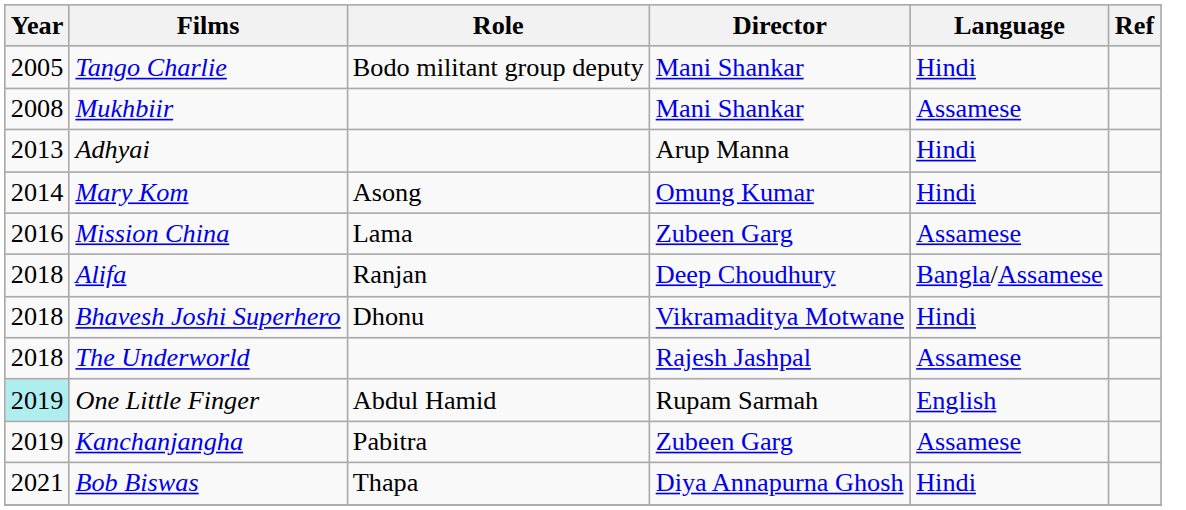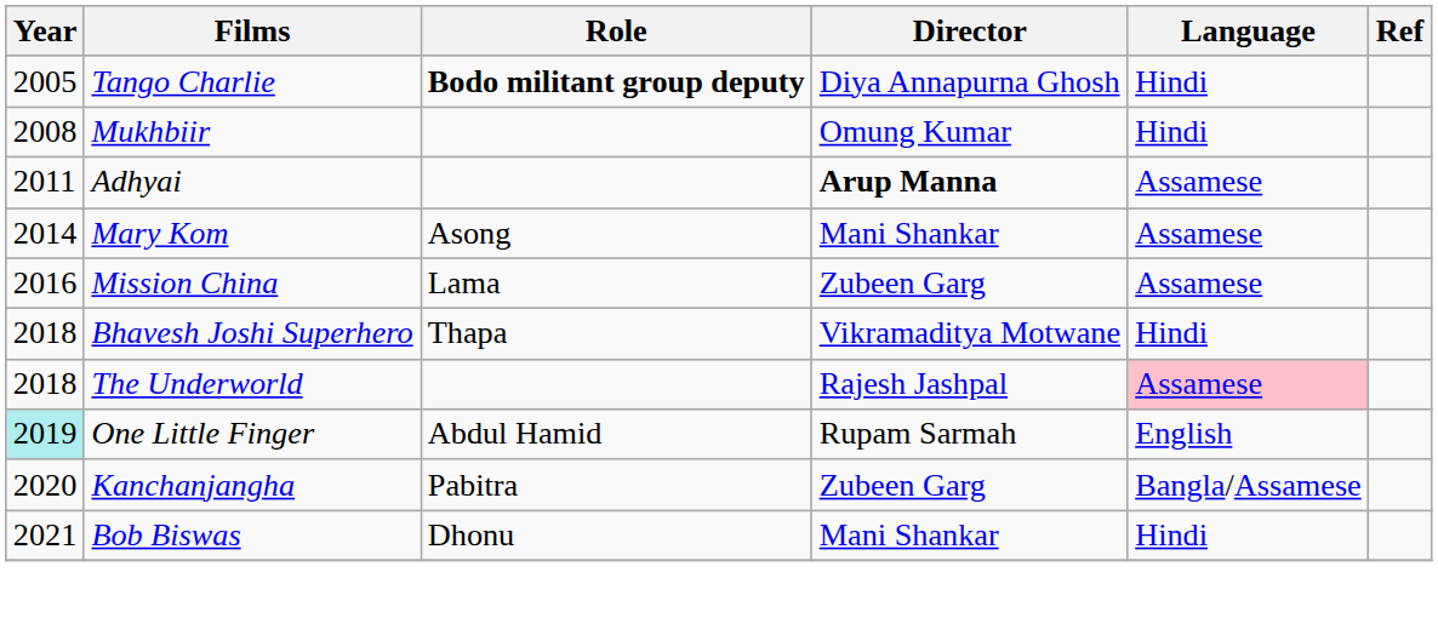 <table class="wikitable">
 <tr>
 <th>Year</th>
 <th>Films</th>
 <th>Role</th>
 <th>Director</th>
 <th>Language</th>
 <th>Ref</th>
 </tr>
 <tr>
 <td>2005</td>
 <td><em><a href='#'>Tango Charlie</a></em></td>
-<td>Bodo militant group deputy</td>
-<td><a href='#'>Mani Shankar</a></td>
+<td><strong>Bodo militant group deputy</strong></td>
+<td><a href='#'>Diya Annapurna Ghosh</a></td>
 <td><a href='#'>Hindi</a></td>
 <td align="center"></td>
 </tr>
 <tr>
 <td>2008</td>
 <td><em><a href='#'>Mukhbiir</a></em></td>
 <td></td>
-<td><a href='#'>Mani Shankar</a></td>
-<td><a href='#'>Assamese</a></td>
+<td><a href='#'>Omung Kumar</a></td>
+<td><a href='#'>Hindi</a></td>
 <td align="center"></td>
 </tr>
 <tr>
-<td>2013</td>
+<td>2011</td>
 <td><em>Adhyai</em></td>
 <td></td>
-<td>Arup Manna</td>
-<td><a href='#'>Hindi</a></td>
+<td><strong>Arup Manna</strong></td>
+<td><a href='#'>Assamese</a></td>
 <td align="center"></td>
 </tr>
 <tr>
 <td>2014</td>
 <td><em><a href='#'>Mary Kom</a></em></td>
 <td>Asong</td>
-<td><a href='#'>Omung Kumar</a></td>
-<td><a href='#'>Hindi</a></td>
+<td><a href='#'>Mani Shankar</a></td>
+<td><a href='#'>Assamese</a></td>
 <td align="center"></td>
 </tr>
 <tr>
 <td>2016</td>
 <td><em><a href='#'>Mission China</a></em></td>
 <td>Lama</td>
 <td><a href='#'>Zubeen Garg</a></td>
 <td><a href='#'>Assamese</a></td>
 <td align="center"></td>
 </tr>
 <tr>
 <td>2018</td>
-<td><em><a href='#'>Alifa</a></em></td>
-<td>Ranjan</td>
-<td><a href='#'>Deep Choudhury</a></td>
-<td><a href='#'>Bangla</a>/<a href='#'>Assamese</a></td>
-<td align="center"></td>
-</tr>
-<tr>
-<td>2018</td>
 <td><em><a href='#'>Bhavesh Joshi Superhero</a></em></td>
-<td>Dhonu</td>
+<td>Thapa</td>
 <td><a href='#'>Vikramaditya Motwane</a></td>
 <td><a href='#'>Hindi</a></td>
 <td align="center"></td>
 </tr>
 <tr>
 <td>2018</td>
 <td><em><a href='#'>The Underworld</a></em></td>
 <td></td>
 <td><a href='#'>Rajesh Jashpal</a></td>
-<td><a href='#'>Assamese</a></td>
+<td style="background: pink;"><a href='#'>Assamese</a></td>
 <td align="center"></td>
 </tr>
 <tr>
 <td style="background: paleturquoise;">2019</td>
 <td><em>One Little Finger</em></td>
 <td>Abdul Hamid</td>
 <td>Rupam Sarmah</td>
 <td><a href='#'>English</a></td>
 <td align="center"></td>
 </tr>
 <tr>
-<td>2019</td>
+<td>2020</td>
 <td><em><a href='#'>Kanchanjangha</a></em></td>
 <td>Pabitra</td>
 <td><a href='#'>Zubeen Garg</a></td>
-<td><a href='#'>Assamese</a></td>
+<td><a href='#'>Bangla</a>/<a href='#'>Assamese</a></td>
 <td align="center"></td>
 </tr>
 <tr>
 <td>2021</td>
 <td><em><a href='#'>Bob Biswas</a></em></td>
-<td>Thapa</td>
-<td><a href='#'>Diya Annapurna Ghosh</a></td>
+<td>Dhonu</td>
+<td><a href='#'>Mani Shankar</a></td>
 <td><a href='#'>Hindi</a></td>
 <td></td>
 </tr>
 <tr>
 </tr>
 </table>
